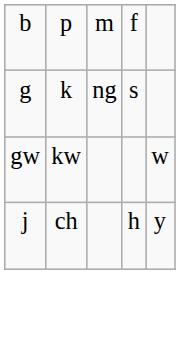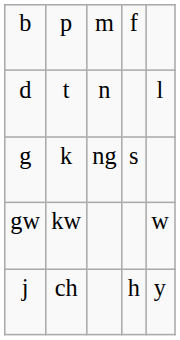 <table class="wikitable" style="text-align: center">
 <tr>
 <td>b <br> <br></td>
 <td>p <br> <br></td>
 <td>m <br> <br></td>
 <td>f <br> <br></td>
 <td></td>
+</tr>
+<tr>
+<td>d <br> <br></td>
+<td>t <br> <br></td>
+<td>n <br> <br></td>
+<td></td>
+<td>l <br><br></td>
 </tr>
 <tr>
 <td>g <br> <br></td>
 <td>k <br> <br></td>
 <td>ng <br> <br></td>
 <td>s <br> <br></td>
 <td></td>
 </tr>
 <tr>
 <td>gw <br> <br></td>
 <td>kw <br> <br></td>
 <td></td>
 <td></td>
 <td>w <br> <br></td>
 </tr>
 <tr>
 <td>j <br> <br></td>
 <td>ch <br> <br></td>
 <td></td>
 <td>h <br> <br></td>
 <td>y <br> <br></td>
 </tr>
 </table>
